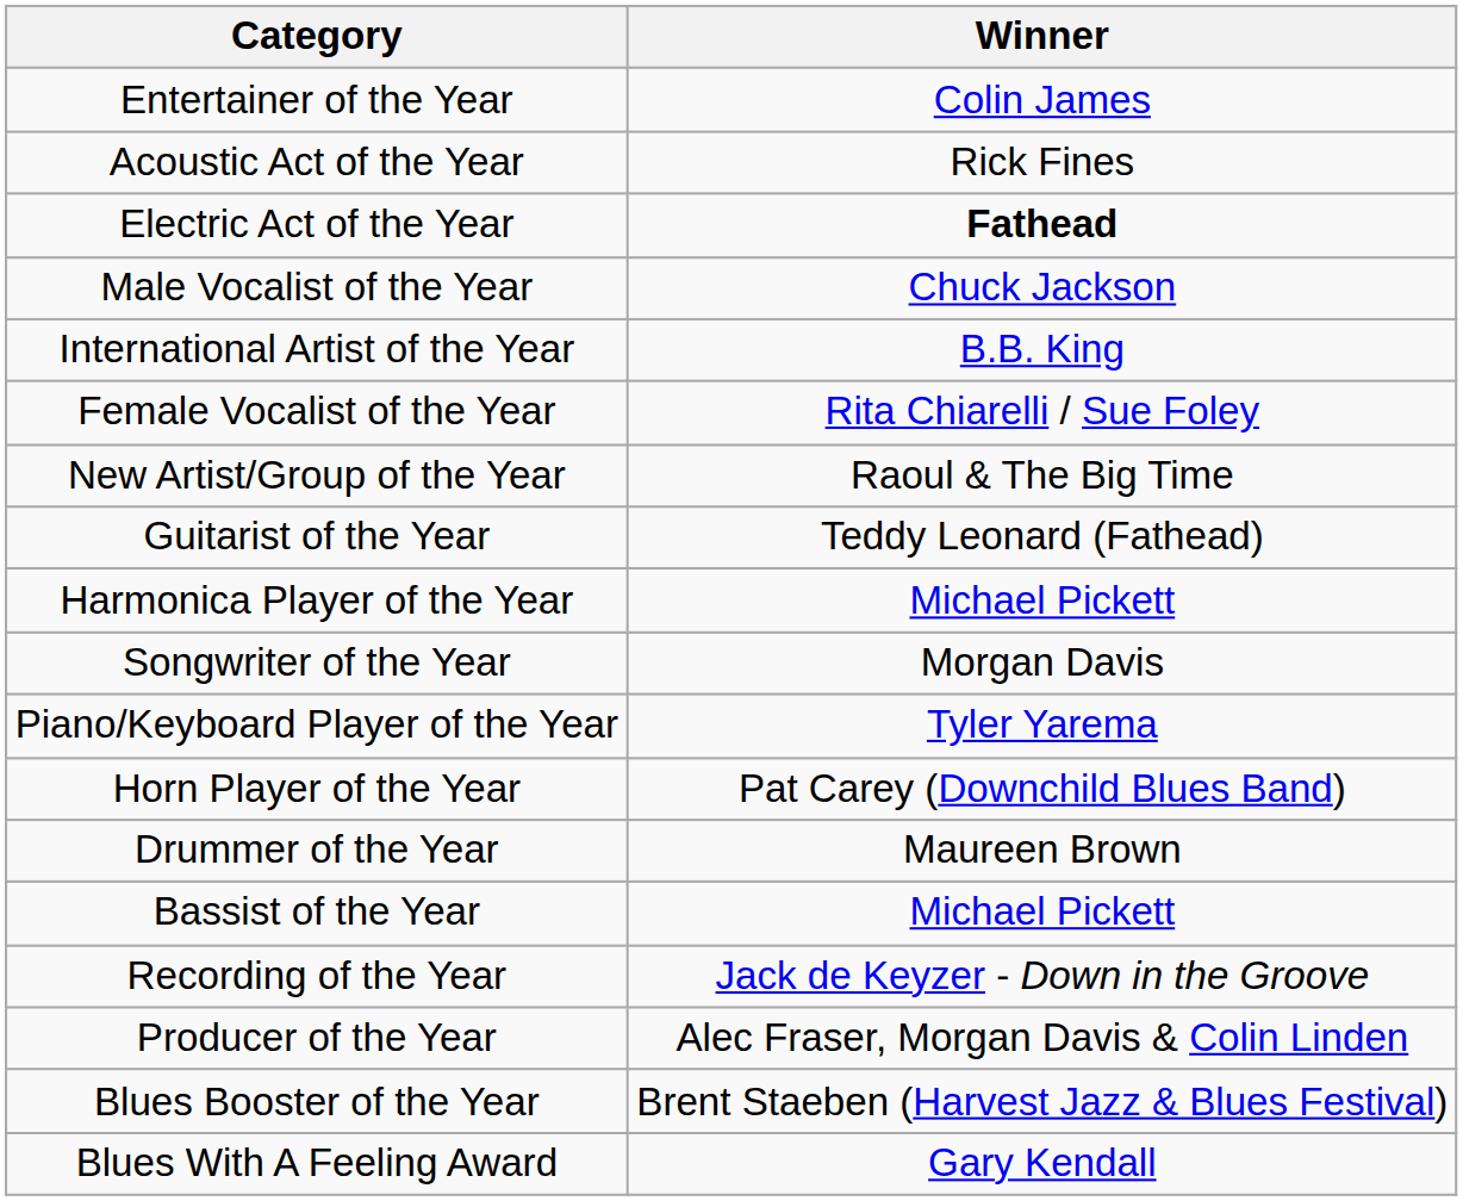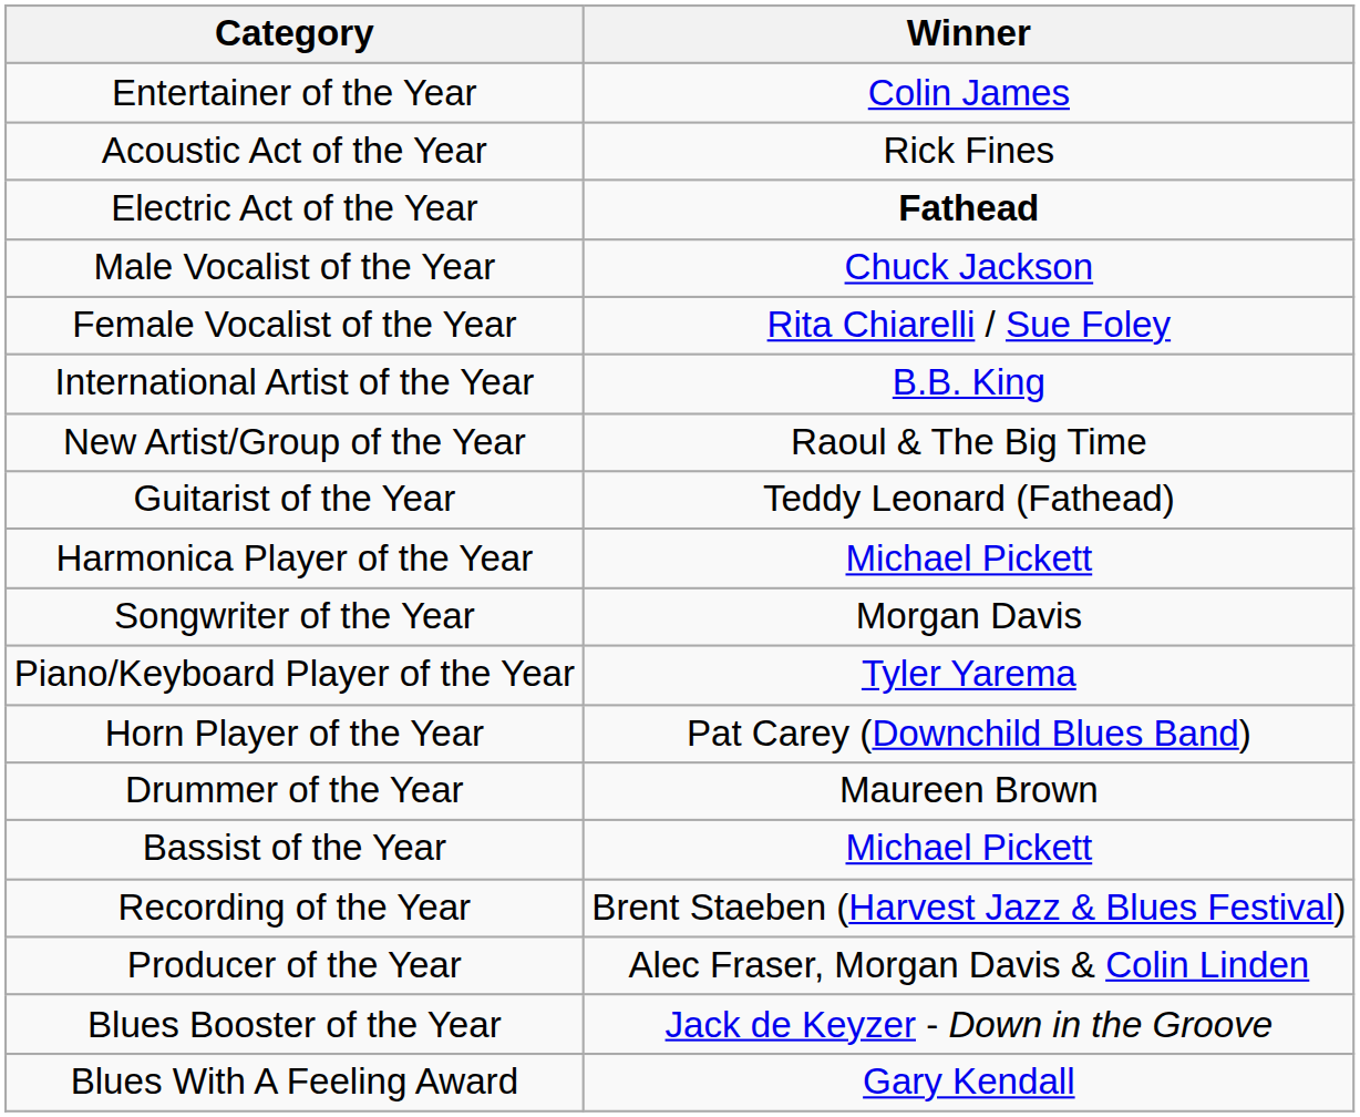 <table class="wikitable sortable" style="text-align:center">
 <tr>
 <th>Category</th>
 <th>Winner</th>
 </tr>
 <tr>
 <td>Entertainer of the Year</td>
 <td><a href='#'>Colin James</a></td>
 </tr>
 <tr>
 <td>Acoustic Act of the Year</td>
 <td>Rick Fines</td>
 </tr>
 <tr>
 <td>Electric Act of the Year</td>
 <td><strong>Fathead</strong></td>
 </tr>
 <tr>
 <td>Male Vocalist of the Year</td>
 <td><a href='#'>Chuck Jackson</a></td>
 </tr>
 <tr>
+<td>Female Vocalist of the Year</td>
+<td><a href='#'>Rita Chiarelli</a> / <a href='#'>Sue Foley</a></td>
+</tr>
+<tr>
 <td>International Artist of the Year</td>
 <td><a href='#'>B.B. King</a></td>
-</tr>
-<tr>
-<td>Female Vocalist of the Year</td>
-<td><a href='#'>Rita Chiarelli</a> / <a href='#'>Sue Foley</a></td>
 </tr>
 <tr>
 <td>New Artist/Group of the Year</td>
 <td>Raoul & The Big Time</td>
 </tr>
 <tr>
 <td>Guitarist of the Year</td>
 <td>Teddy Leonard (Fathead)</td>
 </tr>
 <tr>
 <td>Harmonica Player of the Year</td>
 <td><a href='#'>Michael Pickett</a></td>
 </tr>
 <tr>
 <td>Songwriter of the Year</td>
 <td>Morgan Davis</td>
 </tr>
 <tr>
 <td>Piano/Keyboard Player of the Year</td>
 <td><a href='#'>Tyler Yarema</a></td>
 </tr>
 <tr>
 <td>Horn Player of the Year</td>
 <td>Pat Carey (<a href='#'>Downchild Blues Band</a>)</td>
 </tr>
 <tr>
 <td>Drummer of the Year</td>
 <td>Maureen Brown</td>
 </tr>
 <tr>
 <td>Bassist of the Year</td>
 <td><a href='#'>Michael Pickett</a></td>
 </tr>
 <tr>
 <td>Recording of the Year</td>
-<td><a href='#'>Jack de Keyzer</a> - <em>Down in the Groove</em></td>
+<td>Brent Staeben (<a href='#'>Harvest Jazz & Blues Festival</a>)</td>
 </tr>
 <tr>
 <td>Producer of the Year</td>
 <td>Alec Fraser, Morgan Davis & <a href='#'>Colin Linden</a></td>
 </tr>
 <tr>
 <td>Blues Booster of the Year</td>
-<td>Brent Staeben (<a href='#'>Harvest Jazz & Blues Festival</a>)</td>
+<td><a href='#'>Jack de Keyzer</a> - <em>Down in the Groove</em></td>
 </tr>
 <tr>
 <td>Blues With A Feeling Award</td>
 <td><a href='#'>Gary Kendall</a></td>
 </tr>
 </table>
